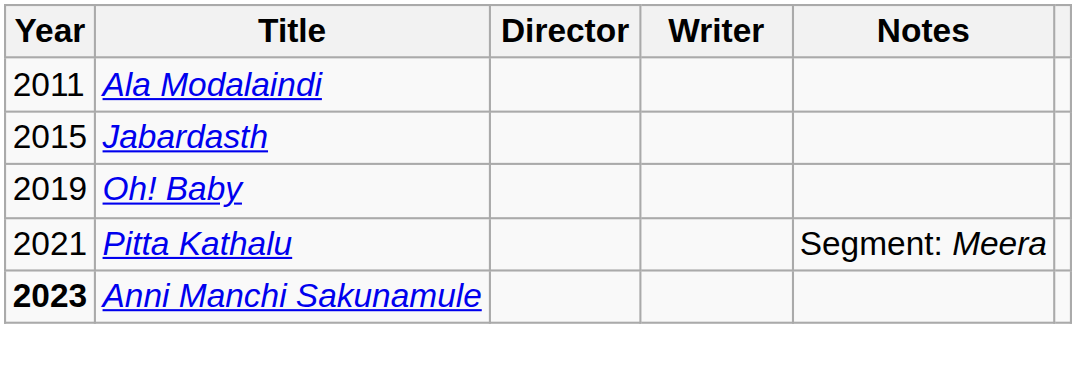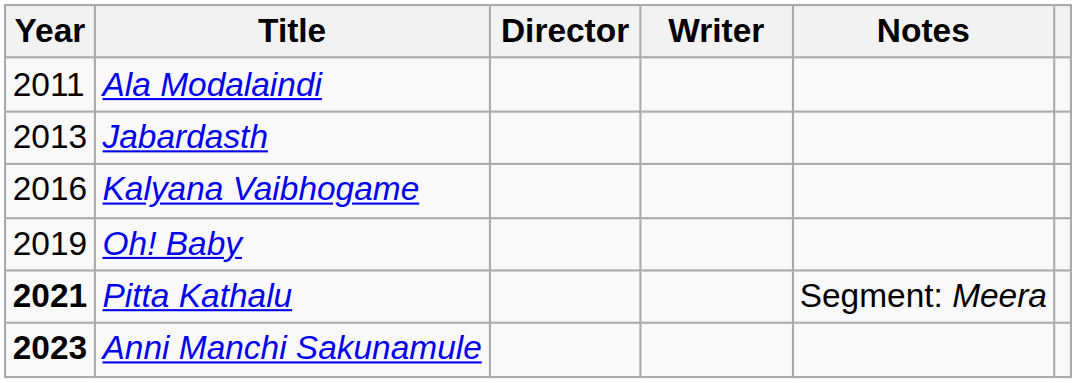 <table class="wikitable plainrowheaders sortable">
 <tr>
 <th scope="col">Year</th>
 <th scope="col">Title</th>
 <th scope="col" width=65>Director</th>
 <th scope="col" width=65>Writer</th>
 <th scope="col" class="unsortable">Notes</th>
 <th scope="col" class="unsortable"></th>
 </tr>
 <tr>
 <td>2011</td>
 <td><em><a href='#'>Ala Modalaindi</a></em></td>
 <td></td>
 <td></td>
 <td></td>
 <td></td>
 </tr>
 <tr>
-<td>2015</td>
+<td>2013</td>
 <td><em><a href='#'>Jabardasth</a></em></td>
+<td></td>
+<td></td>
+<td></td>
+<td></td>
+</tr>
+<tr>
+<td>2016</td>
+<td><em><a href='#'>Kalyana Vaibhogame</a></em></td>
 <td></td>
 <td></td>
 <td></td>
 <td></td>
 </tr>
 <tr>
 <td>2019</td>
 <td><em><a href='#'>Oh! Baby</a></em></td>
 <td></td>
 <td></td>
 <td></td>
 <td></td>
 </tr>
 <tr>
-<td>2021</td>
+<td><strong>2021</strong></td>
 <td><em><a href='#'>Pitta Kathalu</a></em></td>
 <td></td>
 <td></td>
 <td>Segment: <em>Meera</em></td>
 <td></td>
 </tr>
 <tr>
 <td><strong>2023</strong></td>
 <td><em><a href='#'>Anni Manchi Sakunamule</a></em></td>
 <td></td>
 <td></td>
 <td></td>
 <td></td>
 </tr>
 </table>
